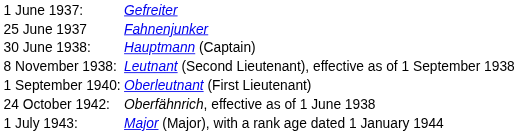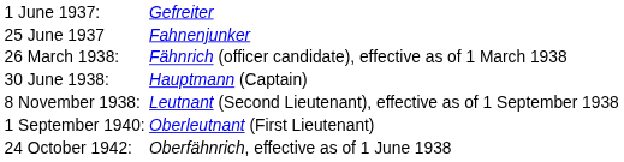 <table>
 <tr>
 <td>1 June 1937:</td>
 <td><em><a href='#'>Gefreiter</a></em></td>
 </tr>
 <tr>
 <td>25 June 1937</td>
 <td><em><a href='#'>Fahnenjunker</a></em></td>
+</tr>
+<tr>
+<td>26 March 1938:</td>
+<td><em><a href='#'>Fähnrich</a></em> (officer candidate), effective as of 1 March 1938</td>
 </tr>
 <tr>
 <td>30 June 1938:</td>
 <td><em><a href='#'>Hauptmann</a></em> (Captain)</td>
 </tr>
 <tr>
 <td>8 November 1938:</td>
 <td><em><a href='#'>Leutnant</a></em> (Second Lieutenant), effective as of 1 September 1938</td>
 </tr>
 <tr>
 <td>1 September 1940:</td>
 <td><em><a href='#'>Oberleutnant</a></em> (First Lieutenant)</td>
 </tr>
 <tr>
 <td>24 October 1942:</td>
 <td><em>Oberfähnrich</em>, effective as of 1 June 1938</td>
 </tr>
-<tr>
-<td>1 July 1943:</td>
-<td><em><a href='#'>Major</a></em> (Major), with a rank age dated 1 January 1944</td>
-</tr>
 </table>
